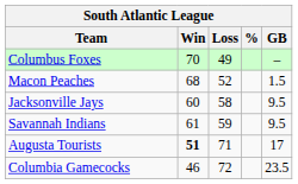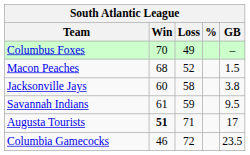 <table class="wikitable">
 <tr>
 <th colspan="5">South Atlantic League</th>
 </tr>
 <tr>
 <th width="60%">Team</th>
 <th>Win</th>
 <th>Loss</th>
 <th>%</th>
 <th>GB</th>
 </tr>
 <tr align=center bgcolor=ccffcc>
 <td align=left><a href='#'>Columbus Foxes</a></td>
 <td>70</td>
 <td>49</td>
 <td></td>
 <td>–</td>
 </tr>
 <tr align=center>
 <td align=left><a href='#'>Macon Peaches</a></td>
 <td>68</td>
 <td>52</td>
 <td></td>
 <td>1.5</td>
 </tr>
 <tr align=center>
 <td align=left><a href='#'>Jacksonville Jays</a></td>
 <td>60</td>
 <td>58</td>
 <td></td>
-<td>9.5</td>
+<td>3.8</td>
 </tr>
 <tr align=center>
 <td align=left><a href='#'>Savannah Indians</a></td>
 <td>61</td>
 <td>59</td>
 <td></td>
 <td>9.5</td>
 </tr>
 <tr align=center>
 <td align=left><a href='#'>Augusta Tourists</a></td>
 <td><strong>51</strong></td>
 <td>71</td>
 <td></td>
 <td>17</td>
 </tr>
 <tr align=center>
 <td align=left><a href='#'>Columbia Gamecocks</a></td>
 <td>46</td>
 <td>72</td>
 <td></td>
 <td>23.5</td>
 </tr>
 </table>
